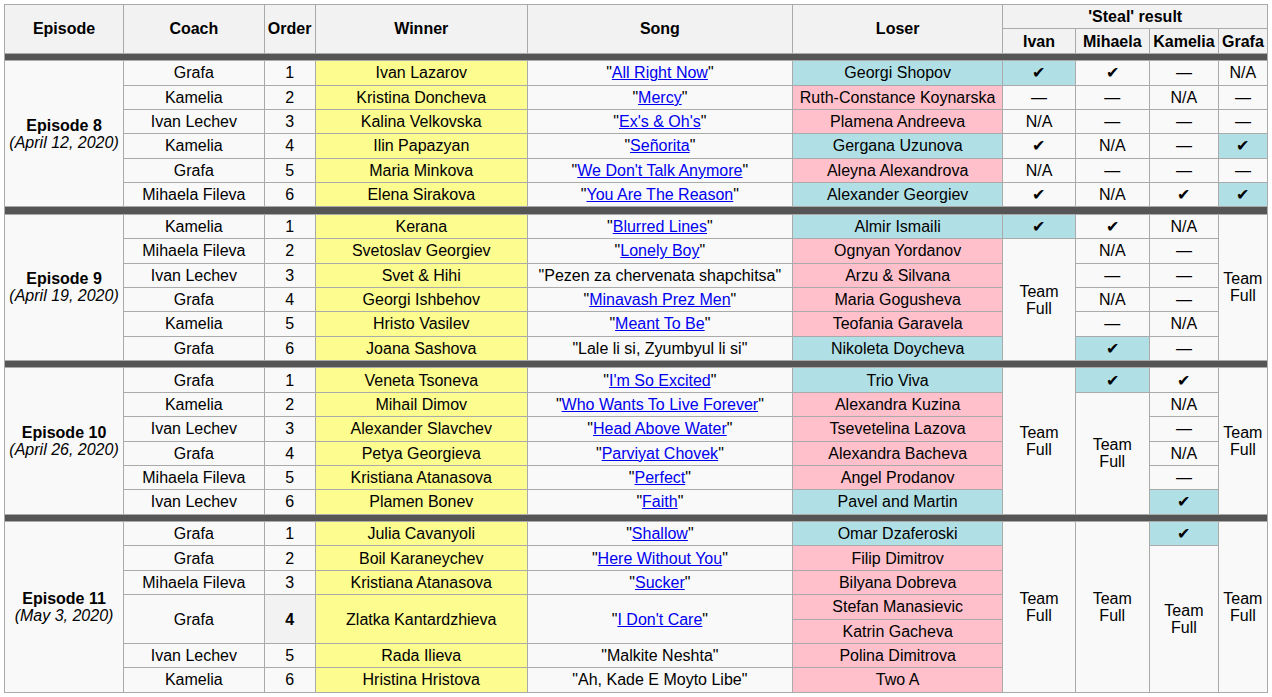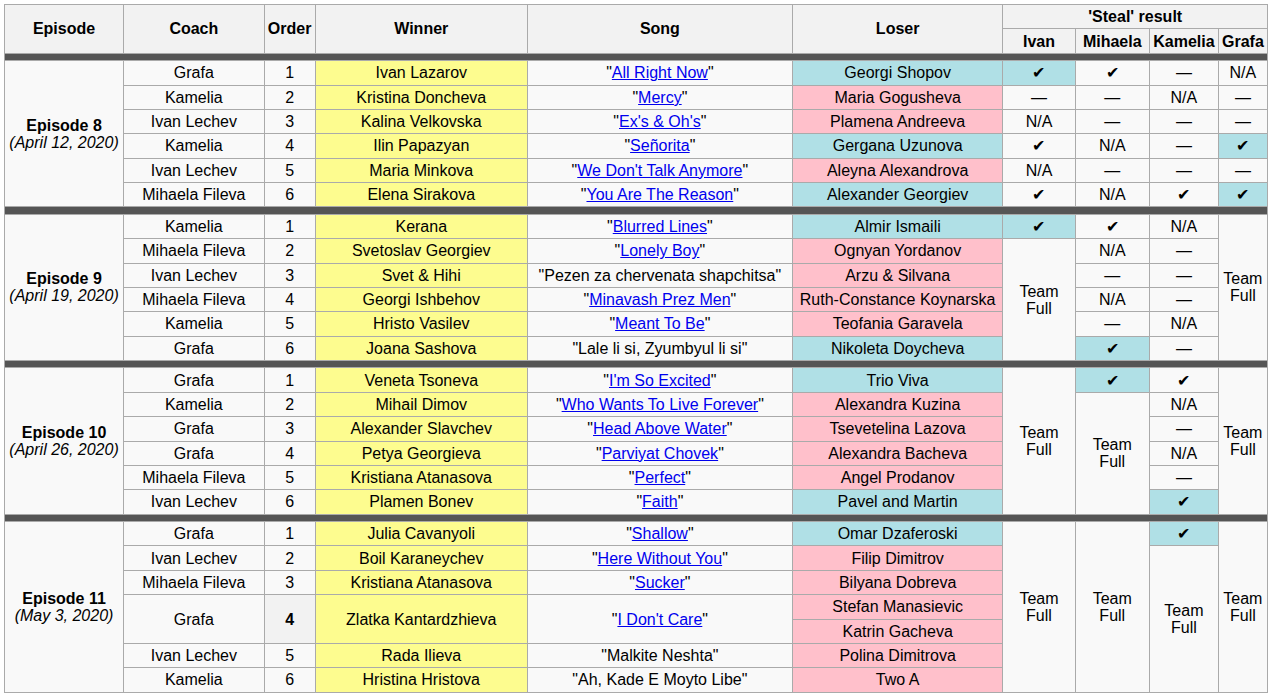 <table class="wikitable" style="text-align:center; line-height:17px; width:100%;">
 <tr>
 <th rowspan="2" style="width:10%;">Episode</th>
 <th rowspan="2" style="width:12%;">Coach</th>
 <th rowspan="2" style="width:03%;">Order</th>
 <th rowspan="2" style="width:18%;">Winner</th>
 <th rowspan="2" style="width:23%;">Song</th>
 <th rowspan="2" style="width:18%;">Loser</th>
 <th colspan="4">'Steal' result</th>
 </tr>
 <tr>
 <th style="width:06%;"><strong>Ivan</strong></th>
 <th style="width:06%;"><strong>Mihaela</strong></th>
 <th style="width:06%;"><strong>Kamelia</strong></th>
 <th style="width:06%;"><strong>Grafa</strong></th>
 </tr>
 <tr>
 <td colspan="10" style="background:#555;"></td>
 </tr>
 <tr>
 <td rowspan="6"><strong>Episode 8</strong><br><em>(April 12, 2020)</em></td>
 <td>Grafa</td>
 <td>1</td>
 <td style="background:#fdfc8f;">Ivan  Lazarov</td>
 <td>"<a href='#'>All Right Now</a>"</td>
 <td style="background:#b0e0e6;">Georgi  Shopov</td>
 <td style="background:#b0e0e6;">✔</td>
 <td>✔</td>
 <td>—</td>
 <td>N/A</td>
 </tr>
 <tr>
 <td>Kamelia</td>
 <td>2</td>
 <td style="background:#fdfc8f;">Kristina  Doncheva</td>
 <td>"<a href='#'>Mercy</a>"</td>
-<td style="background:pink;">Ruth-Constance Koynarska</td>
+<td style="background:pink;">Maria  Gogusheva</td>
 <td>—</td>
 <td>—</td>
 <td>N/A</td>
 <td>—</td>
 </tr>
 <tr>
 <td>Ivan  Lechev</td>
 <td>3</td>
 <td style="background:#fdfc8f;">Kalina  Velkovska</td>
 <td>"<a href='#'>Ex's & Oh's</a>"</td>
 <td style="background:pink;">Plamena  Andreeva</td>
 <td>N/A</td>
 <td>—</td>
 <td>—</td>
 <td>—</td>
 </tr>
 <tr>
 <td>Kamelia</td>
 <td>4</td>
 <td style="background:#fdfc8f;">Ilin  Papazyan</td>
 <td>"<a href='#'>Señorita</a>"</td>
 <td style="background:#b0e0e6;">Gergana  Uzunova</td>
 <td>✔</td>
 <td>N/A</td>
 <td>—</td>
 <td style="background:#b0e0e6;">✔</td>
 </tr>
 <tr>
-<td>Grafa</td>
+<td>Ivan  Lechev</td>
 <td>5</td>
 <td style="background:#fdfc8f;">Maria  Minkova</td>
 <td>"<a href='#'>We Don't Talk Anymore</a>"</td>
 <td style="background:pink;">Aleyna  Alexandrova</td>
 <td>N/A</td>
 <td>—</td>
 <td>—</td>
 <td>—</td>
 </tr>
 <tr>
 <td>Mihaela  Fileva</td>
 <td>6</td>
 <td style="background:#fdfc8f;">Elena  Sirakova</td>
 <td>"<a href='#'>You Are The Reason</a>"</td>
 <td style="background:#b0e0e6;">Alexander  Georgiev</td>
 <td>✔</td>
 <td>N/A</td>
 <td>✔</td>
 <td style="background:#b0e0e6;">✔</td>
 </tr>
 <tr>
 <td colspan="10" style="background:#555;"></td>
 </tr>
 <tr>
 <td rowspan="6"><strong>Episode 9</strong><br><em>(April 19, 2020)</em></td>
 <td>Kamelia</td>
 <td>1</td>
 <td style="background:#fdfc8f;">Kerana</td>
 <td>"<a href='#'>Blurred Lines</a>"</td>
 <td style="background:#b0e0e6;">Almir  Ismaili</td>
 <td style="background:#b0e0e6;">✔</td>
 <td>✔</td>
 <td>N/A</td>
 <td rowspan="6">Team Full</td>
 </tr>
 <tr>
 <td>Mihaela  Fileva</td>
 <td>2</td>
 <td style="background:#fdfc8f;">Svetoslav  Georgiev</td>
 <td>"<a href='#'>Lonely Boy</a>"</td>
 <td style="background:pink;">Ognyan  Yordanov</td>
 <td rowspan="5">Team Full</td>
 <td>N/A</td>
 <td>—</td>
 </tr>
 <tr>
 <td>Ivan  Lechev</td>
 <td>3</td>
 <td style="background:#fdfc8f;">Svet &  Hihi</td>
 <td>"Pezen za chervenata shapchitsa"</td>
 <td style="background:pink;">Arzu &  Silvana</td>
 <td>—</td>
 <td>—</td>
 </tr>
 <tr>
-<td>Grafa</td>
+<td>Mihaela  Fileva</td>
 <td>4</td>
 <td style="background:#fdfc8f;">Georgi  Ishbehov</td>
 <td>"<a href='#'>Minavash Prez Men</a>"</td>
-<td style="background:pink;">Maria  Gogusheva</td>
+<td style="background:pink;">Ruth-Constance Koynarska</td>
 <td>N/A</td>
 <td>—</td>
 </tr>
 <tr>
 <td>Kamelia</td>
 <td>5</td>
 <td style="background:#fdfc8f;">Hristo  Vasilev</td>
 <td>"<a href='#'>Meant To Be</a>"</td>
 <td style="background:pink;">Teofania  Garavela</td>
 <td>—</td>
 <td>N/A</td>
 </tr>
 <tr>
 <td>Grafa</td>
 <td>6</td>
 <td style="background:#fdfc8f;">Joana  Sashova</td>
 <td>"Lale  li si, Zyumbyul li si"</td>
 <td style="background:#b0e0e6;">Nikoleta  Doycheva</td>
 <td style="background:#b0e0e6;">✔</td>
 <td>—</td>
 </tr>
 <tr>
 <td colspan="10" style="background:#555;"></td>
 </tr>
 <tr>
 </tr>
 <tr>
 <td rowspan="6"><strong>Episode 10</strong><br><em>(April 26, 2020)</em></td>
 <td>Grafa</td>
 <td>1</td>
 <td style="background:#fdfc8f;">Veneta  Tsoneva</td>
 <td>"<a href='#'>I'm So Excited</a>"</td>
 <td style="background:#b0e0e6;">Trio Viva</td>
 <td rowspan="6">Team Full</td>
 <td style="background:#b0e0e6;">✔</td>
 <td>✔</td>
 <td rowspan="6">Team Full</td>
 </tr>
 <tr>
 <td>Kamelia</td>
 <td>2</td>
 <td style="background:#fdfc8f;">Mihail  Dimov</td>
 <td>"<a href='#'>Who Wants To Live Forever</a>"</td>
 <td style="background:pink;">Alexandra  Kuzina</td>
 <td rowspan="5">Team Full</td>
 <td>N/A</td>
 </tr>
 <tr>
-<td>Ivan  Lechev</td>
+<td>Grafa</td>
 <td>3</td>
 <td style="background:#fdfc8f;">Alexander  Slavchev</td>
 <td>"<a href='#'>Head Above Water</a>"</td>
 <td style="background:pink;">Tsevetelina  Lazova</td>
 <td>—</td>
 </tr>
 <tr>
 <td>Grafa</td>
 <td>4</td>
 <td style="background:#fdfc8f;">Petya  Georgieva</td>
 <td>"<a href='#'>Parviyat Chovek</a>"</td>
 <td style="background:pink;">Alexandra Bacheva</td>
 <td>N/A</td>
 </tr>
 <tr>
 <td>Mihaela  Fileva</td>
 <td>5</td>
 <td style="background:#fdfc8f;">Kristiana  Atanasova</td>
 <td>"<a href='#'>Perfect</a>"</td>
 <td style="background:pink;">Angel  Prodanov</td>
 <td>—</td>
 </tr>
 <tr>
 <td>Ivan  Lechev</td>
 <td>6</td>
 <td style="background:#fdfc8f;">Plamen  Bonev</td>
 <td>"<a href='#'>Faith</a>"</td>
 <td style="background:#b0e0e6;">Pavel and  Martin</td>
 <td style="background:#b0e0e6;">✔</td>
 </tr>
 <tr>
 </tr>
 <tr>
 <td colspan="10" style="background:#555;"></td>
 </tr>
 <tr>
 <td rowspan="7"><strong>Episode 11</strong><br><em>(May 3, 2020)</em></td>
 <td>Grafa</td>
 <td>1</td>
 <td style="background:#fdfc8f;">Julia  Cavanyoli</td>
 <td>"<a href='#'>Shallow</a>"</td>
 <td style="background:#b0e0e6;">Omar  Dzaferoski</td>
 <td rowspan="7">Team Full</td>
 <td rowspan="7">Team Full</td>
 <td style="background:#b0e0e6;">✔</td>
 <td rowspan="7">Team Full</td>
 </tr>
 <tr>
-<td>Grafa</td>
+<td>Ivan  Lechev</td>
 <td>2</td>
 <td style="background:#fdfc8f;">Boil  Karaneychev</td>
 <td>"<a href='#'>Here Without You</a>"</td>
 <td style="background:pink;">Filip  Dimitrov</td>
 <td rowspan="6">Team Full</td>
 </tr>
 <tr>
 <td>Mihaela  Fileva</td>
 <td>3</td>
 <td style="background:#fdfc8f;">Kristiana  Atanasova</td>
 <td>"<a href='#'>Sucker</a>"</td>
 <td style="background:pink;">Bilyana  Dobreva</td>
 </tr>
 <tr>
 <td rowspan="2">Grafa</td>
 <th rowspan="2">4</th>
 <td rowspan="2" bgcolor="#fdfc8f">Zlatka  Kantardzhieva</td>
 <td rowspan="2">"<a href='#'>I Don't Care</a>"</td>
 <td bgcolor="pink">Stefan  Manasievic </td>
 </tr>
 <tr>
 <td bgcolor="pink">Katrin  Gacheva </td>
 </tr>
 <tr>
 <td>Ivan  Lechev</td>
 <td>5</td>
 <td style="background:#fdfc8f;">Rada  Ilieva</td>
 <td>"Malkite  Neshta"</td>
 <td style="background:pink;">Polina  Dimitrova</td>
 </tr>
 <tr>
 <td>Kamelia</td>
 <td>6</td>
 <td style="background:#fdfc8f;">Hristina  Hristova</td>
 <td>"Ah,  Kade E Moyto Libe"</td>
 <td style="background:pink;">Two A</td>
 </tr>
 </table>
